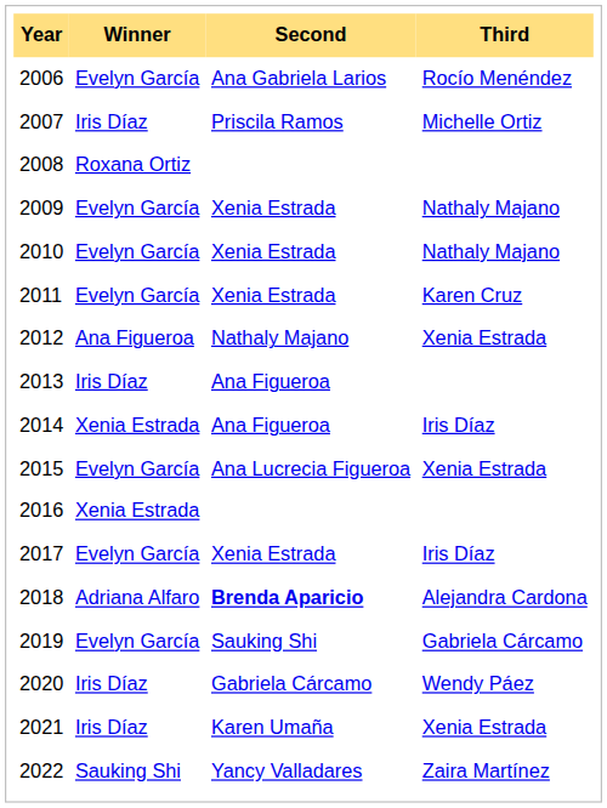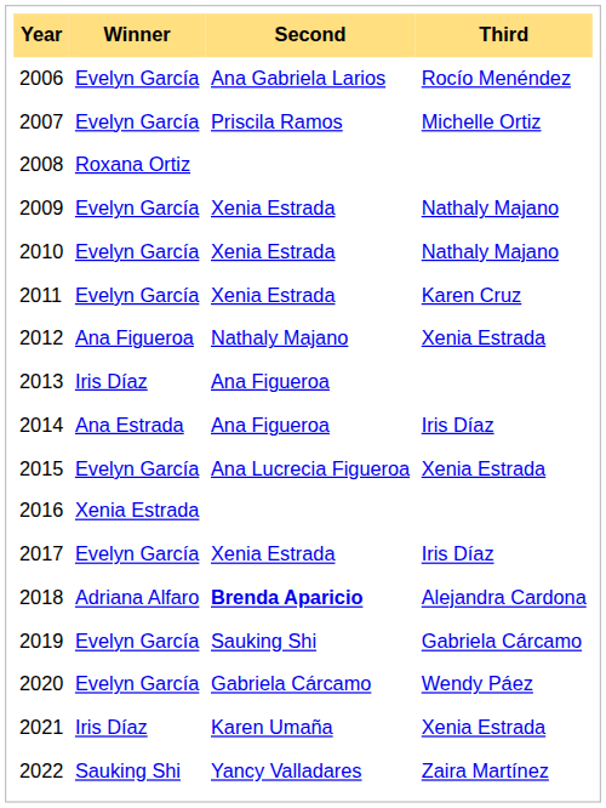 <table cellpadding="4" cellspacing="0"  style="border: 1px solid silver; color: black; margin: 0 0 0.5em 0; background-color: white; padding: 5px; text-align: left; font-size:85%; vertical-align: top; line-height:1.6em;">
 <tr>
 <th scope=col; align="center" bgcolor="FFDF80">Year</th>
 <th scope=col; align="center" bgcolor="FFDF80">Winner</th>
 <th scope=col; align="center" bgcolor="FFDF80">Second</th>
 <th scope=col; align="center" bgcolor="FFDF80">Third</th>
 </tr>
 <tr>
 <td>2006</td>
 <td><a href='#'>Evelyn García</a></td>
 <td><a href='#'>Ana Gabriela Larios</a></td>
 <td><a href='#'>Rocío Menéndez</a></td>
 </tr>
 <tr>
 <td>2007</td>
-<td><a href='#'>Iris Díaz</a></td>
+<td><a href='#'>Evelyn García</a></td>
 <td><a href='#'>Priscila Ramos</a></td>
 <td><a href='#'>Michelle Ortiz</a></td>
 </tr>
 <tr>
 <td>2008</td>
 <td><a href='#'>Roxana Ortiz</a></td>
 <td></td>
 <td></td>
 </tr>
 <tr>
 <td>2009</td>
 <td><a href='#'>Evelyn García</a></td>
 <td><a href='#'>Xenia Estrada</a></td>
 <td><a href='#'>Nathaly Majano</a></td>
 </tr>
 <tr>
 <td>2010</td>
 <td><a href='#'>Evelyn García</a></td>
 <td><a href='#'>Xenia Estrada</a></td>
 <td><a href='#'>Nathaly Majano</a></td>
 </tr>
 <tr>
 <td>2011</td>
 <td><a href='#'>Evelyn García</a></td>
 <td><a href='#'>Xenia Estrada</a></td>
 <td><a href='#'>Karen Cruz</a></td>
 </tr>
 <tr>
 <td>2012</td>
 <td><a href='#'>Ana Figueroa</a></td>
 <td><a href='#'>Nathaly Majano</a></td>
 <td><a href='#'>Xenia Estrada</a></td>
 </tr>
 <tr>
 <td>2013</td>
 <td><a href='#'>Iris Díaz</a></td>
 <td><a href='#'>Ana Figueroa</a></td>
 <td></td>
 </tr>
 <tr>
 <td>2014</td>
-<td><a href='#'>Xenia Estrada</a></td>
+<td><a href='#'>Ana Estrada</a></td>
 <td><a href='#'>Ana Figueroa</a></td>
 <td><a href='#'>Iris Díaz</a></td>
 </tr>
 <tr>
 <td>2015</td>
 <td><a href='#'>Evelyn García</a></td>
 <td><a href='#'>Ana Lucrecia Figueroa</a></td>
 <td><a href='#'>Xenia Estrada</a></td>
 </tr>
 <tr>
 <td>2016</td>
 <td><a href='#'>Xenia Estrada</a></td>
 <td></td>
 <td></td>
 </tr>
 <tr>
 <td>2017</td>
 <td><a href='#'>Evelyn García</a></td>
 <td><a href='#'>Xenia Estrada</a></td>
 <td><a href='#'>Iris Díaz</a></td>
 </tr>
 <tr>
 <td>2018</td>
 <td><a href='#'>Adriana Alfaro</a></td>
 <td><strong><a href='#'>Brenda Aparicio</a></strong></td>
 <td><a href='#'>Alejandra Cardona</a></td>
 </tr>
 <tr>
 <td>2019</td>
 <td><a href='#'>Evelyn García</a></td>
 <td><a href='#'>Sauking Shi</a></td>
 <td><a href='#'>Gabriela Cárcamo</a></td>
 </tr>
 <tr>
 <td>2020</td>
-<td><a href='#'>Iris Díaz</a></td>
+<td><a href='#'>Evelyn García</a></td>
 <td><a href='#'>Gabriela Cárcamo</a></td>
 <td><a href='#'>Wendy Páez</a></td>
 </tr>
 <tr>
 <td>2021</td>
 <td><a href='#'>Iris Díaz</a></td>
 <td><a href='#'>Karen Umaña</a></td>
 <td><a href='#'>Xenia Estrada</a></td>
 </tr>
 <tr>
 <td>2022</td>
 <td><a href='#'>Sauking Shi</a></td>
 <td><a href='#'>Yancy Valladares</a></td>
 <td><a href='#'>Zaira Martínez</a></td>
 </tr>
 </table>
